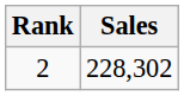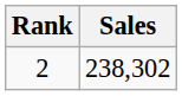 <table class="wikitable">
 <tr>
 <th>Rank</th>
 <th>Sales</th>
 </tr>
 <tr>
 <td align="center">2</td>
-<td>228,302</td>
+<td>238,302</td>
 </tr>
 </table>
